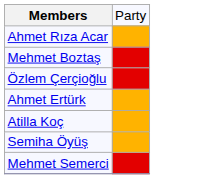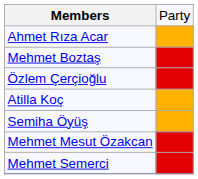 <table class=wikitable style="border:1px solid #8888aa; background-color:#f7f8ff; padding:0px; font-size:90%;">
 <tr>
 <th>Members</th>
 <td>Party</td>
 </tr>
 <tr>
 <td><a href='#'>Ahmet Rıza Acar</a></td>
 <td style="background: #ffb300"></td>
 </tr>
 <tr>
 <td><a href='#'>Mehmet Boztaş</a></td>
 <td style="background: #e30000"></td>
 </tr>
 <tr>
 <td><a href='#'>Özlem Çerçioğlu</a></td>
 <td style="background: #e30000"></td>
 </tr>
 <tr>
-<td><a href='#'>Ahmet Ertürk</a></td>
-<td style="background: #ffb300"></td>
-</tr>
-<tr>
 <td><a href='#'>Atilla Koç</a></td>
 <td style="background: #ffb300"></td>
 </tr>
 <tr>
 <td><a href='#'>Semiha Öyüş</a></td>
 <td style="background: #ffb300"></td>
 </tr>
 <tr>
+<td><a href='#'>Mehmet Mesut Özakcan</a></td>
+<td style="background: #e30000"></td>
+</tr>
+<tr>
 <td><a href='#'>Mehmet Semerci</a></td>
 <td style="background: #e30000"></td>
 </tr>
 <tr>
 </tr>
 </table>
